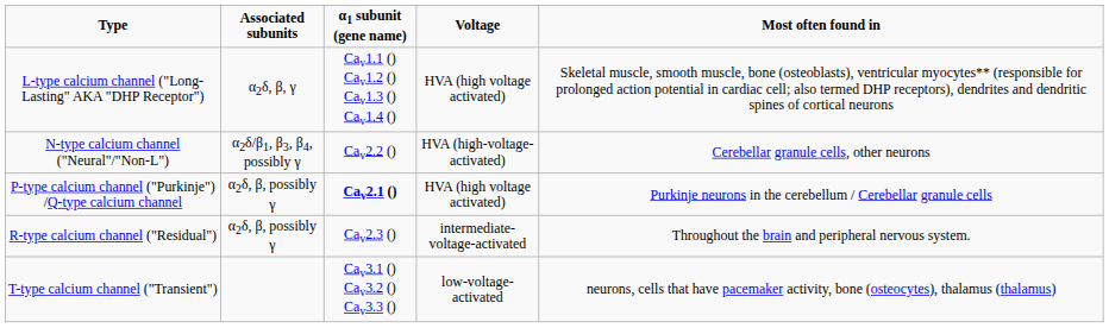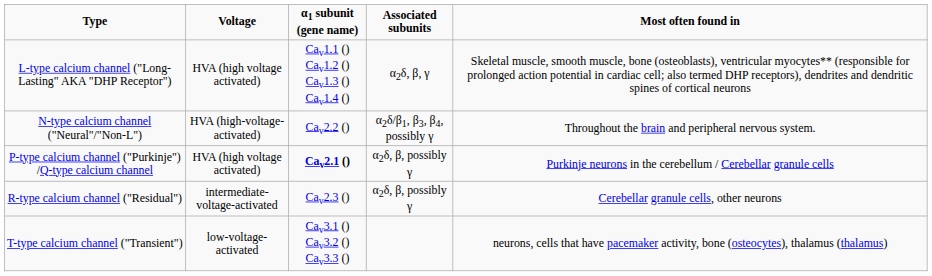 <table class="wikitable"  | style="text-align:center">
 <tr>
 <td><strong>Type</strong></td>
+<td><strong>Voltage</strong></td>
+<td><strong>α<sub>1</sub> subunit (gene name)</strong></td>
 <td><strong>Associated subunits</strong></td>
-<td><strong>α<sub>1</sub> subunit (gene name)</strong></td>
-<td><strong>Voltage</strong></td>
 <td><strong>Most often found in</strong></td>
 </tr>
 <tr>
 <td><a href='#'>L-type calcium channel</a> ("Long-Lasting" AKA "DHP Receptor")</td>
+<td>HVA (high voltage activated)</td>
+<td><a href='#'>Ca<sub>v</sub>1.1</a> ()<br> <a href='#'>Ca<sub>v</sub>1.2</a> () <a href='#'>Ca<sub>v</sub>1.3</a> ()<br> <a href='#'>Ca<sub>v</sub>1.4</a> ()</td>
 <td>α<sub>2</sub>δ, β, γ</td>
-<td><a href='#'>Ca<sub>v</sub>1.1</a> ()<br> <a href='#'>Ca<sub>v</sub>1.2</a> () <a href='#'>Ca<sub>v</sub>1.3</a> ()<br> <a href='#'>Ca<sub>v</sub>1.4</a> ()</td>
-<td>HVA (high voltage activated)</td>
 <td>Skeletal muscle, smooth muscle, bone (osteoblasts), ventricular myocytes** (responsible for prolonged action potential in cardiac cell; also termed DHP receptors), dendrites and dendritic spines of cortical neurons</td>
 </tr>
 <tr>
 <td><a href='#'>N-type calcium channel</a> ("Neural"/"Non-L")</td>
+<td>HVA (high-voltage-activated)</td>
+<td><a href='#'>Ca<sub>v</sub>2.2</a> ()</td>
 <td>α<sub>2</sub>δ/β<sub>1</sub>, β<sub>3</sub>, β<sub>4</sub>, possibly γ</td>
-<td><a href='#'>Ca<sub>v</sub>2.2</a> ()</td>
-<td>HVA (high-voltage-activated)</td>
-<td><a href='#'>Cerebellar</a> <a href='#'>granule cells</a>, other neurons</td>
+<td>Throughout the <a href='#'>brain</a> and peripheral nervous system.</td>
 </tr>
 <tr>
 <td><a href='#'>P-type calcium channel</a> ("Purkinje") /<a href='#'>Q-type calcium channel</a></td>
+<td>HVA (high voltage activated)</td>
+<td><strong><a href='#'>Ca<sub>v</sub>2.1</a> ()</strong></td>
 <td>α<sub>2</sub>δ, β, possibly γ</td>
-<td><strong><a href='#'>Ca<sub>v</sub>2.1</a> ()</strong></td>
-<td>HVA (high voltage activated)</td>
 <td><a href='#'>Purkinje neurons</a> in the cerebellum / <a href='#'>Cerebellar</a> <a href='#'>granule cells</a></td>
 </tr>
 <tr>
 <td><a href='#'>R-type calcium channel</a> ("Residual")</td>
+<td>intermediate-voltage-activated</td>
+<td><a href='#'>Ca<sub>v</sub>2.3</a> ()</td>
 <td>α<sub>2</sub>δ, β, possibly γ</td>
-<td><a href='#'>Ca<sub>v</sub>2.3</a> ()</td>
-<td>intermediate-voltage-activated</td>
-<td>Throughout the <a href='#'>brain</a> and peripheral nervous system.</td>
+<td><a href='#'>Cerebellar</a> <a href='#'>granule cells</a>, other neurons</td>
 </tr>
 <tr>
 <td><a href='#'>T-type calcium channel</a> ("Transient")</td>
+<td>low-voltage-activated</td>
+<td><a href='#'>Ca<sub>v</sub>3.1</a> ()<br> <a href='#'>Ca<sub>v</sub>3.2</a> ()<br> <a href='#'>Ca<sub>v</sub>3.3</a> ()</td>
 <td></td>
-<td><a href='#'>Ca<sub>v</sub>3.1</a> ()<br> <a href='#'>Ca<sub>v</sub>3.2</a> ()<br> <a href='#'>Ca<sub>v</sub>3.3</a> ()</td>
-<td>low-voltage-activated</td>
 <td>neurons, cells that have <a href='#'>pacemaker</a> activity, bone (<a href='#'>osteocytes</a>), thalamus (<a href='#'>thalamus</a>)</td>
 </tr>
 </table>
